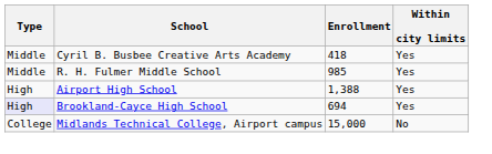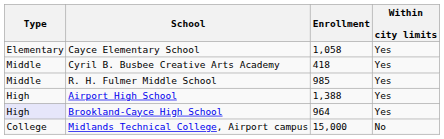 <table class="wikitable">
 <tr>
 <th>Type</th>
 <th>School</th>
 <th>Enrollment</th>
 <th>Within <br><br>city limits</th>
+</tr>
+<tr>
+<td>Elementary</td>
+<td>Cayce Elementary School</td>
+<td>1,058</td>
+<td>Yes</td>
 </tr>
 <tr>
 <td>Middle</td>
 <td>Cyril B. Busbee Creative Arts Academy</td>
 <td>418</td>
 <td>Yes</td>
 </tr>
 <tr>
 <td>Middle</td>
 <td>R. H. Fulmer Middle School</td>
 <td>985</td>
 <td>Yes</td>
 </tr>
 <tr>
 <td>High</td>
 <td><a href='#'>Airport High School</a></td>
 <td>1,388</td>
 <td>Yes</td>
 </tr>
 <tr>
 <td style="background: lavender;">High</td>
 <td><a href='#'>Brookland-Cayce High School</a></td>
-<td>694</td>
+<td>964</td>
 <td>Yes</td>
 </tr>
 <tr>
 <td>College</td>
 <td><a href='#'>Midlands Technical College</a>, Airport campus</td>
 <td>15,000</td>
 <td>No</td>
 </tr>
 </table>
